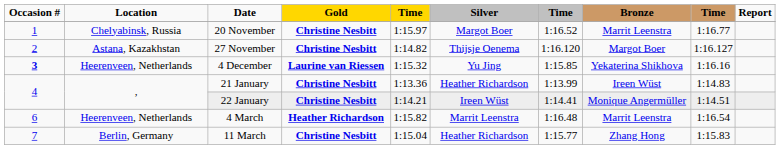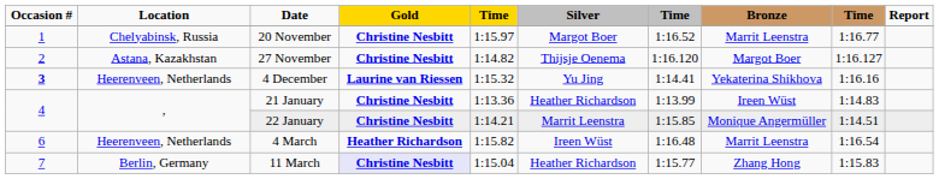 <table class="wikitable">
 <tr>
 <td width="80" align="center"><strong>Occasion #</strong></td>
 <td width="200" align="center"><strong>Location</strong></td>
 <td width="100" align="center"><strong>Date</strong></td>
 <td width="150" bgcolor="gold" align="center"><strong>Gold</strong></td>
 <td width="50" bgcolor="gold" align="center"><strong>Time</strong></td>
 <td width="150" bgcolor="silver" align="center"><strong>Silver</strong></td>
 <td width="50" bgcolor="silver" align="center"><strong>Time</strong></td>
 <td width="150" bgcolor="#CC9966" align="center"><strong>Bronze</strong></td>
 <td width="50" bgcolor="#CC9966" align="center"><strong>Time</strong></td>
 <td width="50" align="center"><strong>Report</strong></td>
 </tr>
 <tr bgcolor="#cccccc">
 </tr>
 <tr>
 <td align="center"><a href='#'>1</a></td>
 <td align="center"><a href='#'>Chelyabinsk</a>, Russia</td>
 <td align="center">20 November</td>
 <td align="center"><strong><a href='#'>Christine Nesbitt</a></strong><br><small></small></td>
 <td align="center">1:15.97</td>
 <td align="center"><a href='#'>Margot Boer</a><br><small></small></td>
 <td align="center">1:16.52</td>
 <td align="center"><a href='#'>Marrit Leenstra</a><br><small></small></td>
 <td align="center">1:16.77</td>
 <td align="center"></td>
 </tr>
 <tr>
 <td align="center"><a href='#'>2</a></td>
 <td align="center"><a href='#'>Astana</a>, Kazakhstan</td>
 <td align="center">27 November</td>
 <td align="center"><strong><a href='#'>Christine Nesbitt</a></strong><br><small></small></td>
 <td align="center">1:14.82</td>
 <td align="center"><a href='#'>Thijsje Oenema</a><br><small></small></td>
 <td align="center">1:16.120</td>
 <td align="center"><a href='#'>Margot Boer</a><br><small></small></td>
 <td align="center">1:16.127</td>
 <td align="center"></td>
 </tr>
 <tr>
 <td align="center"><strong><a href='#'>3</a></strong></td>
 <td align="center"><a href='#'>Heerenveen</a>, Netherlands</td>
 <td align="center">4 December</td>
 <td align="center"><strong><a href='#'>Laurine van Riessen</a></strong><br><small></small></td>
 <td align="center">1:15.32</td>
 <td align="center"><a href='#'>Yu Jing</a><br><small></small></td>
-<td align="center">1:15.85</td>
+<td align="center">1:14.41</td>
 <td align="center"><a href='#'>Yekaterina Shikhova</a><br><small></small></td>
 <td align="center">1:16.16</td>
 <td align="center"></td>
 </tr>
 <tr>
 <td rowspan=2 align="center"><a href='#'>4</a></td>
 <td rowspan=2 align="center">, </td>
 <td align="center">21 January</td>
 <td align="center"><strong><a href='#'>Christine Nesbitt</a></strong><br><small></small></td>
 <td align="center">1:13.36</td>
 <td align="center"><a href='#'>Heather Richardson</a><br><small></small></td>
 <td align="center">1:13.99</td>
 <td align="center"><a href='#'>Ireen Wüst</a><br><small></small></td>
 <td align="center">1:14.83</td>
 <td align="center"></td>
 </tr>
 <tr bgcolor="#eeeeee">
 <td align="center">22 January</td>
 <td align="center"><strong><a href='#'>Christine Nesbitt</a></strong><br><small></small></td>
 <td align="center">1:14.21</td>
-<td align="center"><a href='#'>Ireen Wüst</a><br><small></small></td>
-<td align="center">1:14.41</td>
+<td align="center"><a href='#'>Marrit Leenstra</a><br><small></small></td>
+<td align="center">1:15.85</td>
 <td align="center"><a href='#'>Monique Angermüller</a><br><small></small></td>
 <td align="center">1:14.51</td>
 <td align="center"></td>
 </tr>
 <tr>
 <td align="center"><a href='#'>6</a></td>
 <td align="center"><a href='#'>Heerenveen</a>, Netherlands</td>
 <td align="center">4 March</td>
 <td align="center"><strong><a href='#'>Heather Richardson</a></strong><br><small></small></td>
 <td align="center">1:15.82</td>
-<td align="center"><a href='#'>Marrit Leenstra</a><br><small></small></td>
+<td align="center"><a href='#'>Ireen Wüst</a><br><small></small></td>
 <td align="center">1:16.48</td>
 <td align="center"><a href='#'>Marrit Leenstra</a><br><small></small></td>
 <td align="center">1:16.54</td>
 <td align="center"></td>
 </tr>
 <tr>
 <td align="center"><a href='#'>7</a></td>
 <td align="center"><a href='#'>Berlin</a>, Germany</td>
 <td align="center">11 March</td>
-<td align="center"><strong><a href='#'>Christine Nesbitt</a></strong><br><small></small></td>
+<td align="center" style="background: lavender;"><strong><a href='#'>Christine Nesbitt</a></strong><br><small></small></td>
 <td align="center">1:15.04</td>
 <td align="center"><a href='#'>Heather Richardson</a><br><small></small></td>
 <td align="center">1:15.77</td>
 <td align="center"><a href='#'>Zhang Hong</a><br><small></small></td>
 <td align="center">1:15.83</td>
 <td align="center"></td>
 </tr>
 </table>
